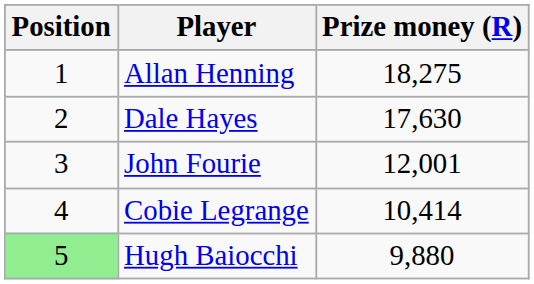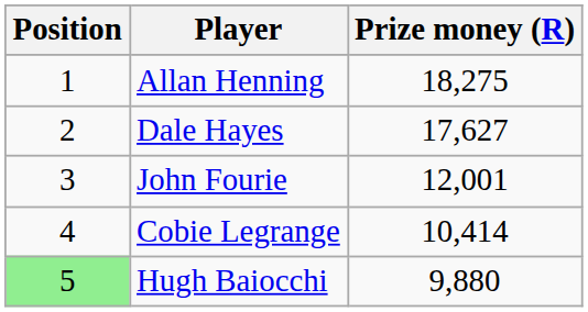 <table class=wikitable>
 <tr>
 <th>Position</th>
 <th>Player</th>
 <th>Prize money (<a href='#'>R</a>)</th>
 </tr>
 <tr>
 <td align=center>1</td>
 <td> <a href='#'>Allan Henning</a></td>
 <td align=center>18,275</td>
 </tr>
 <tr>
 <td align=center>2</td>
 <td> <a href='#'>Dale Hayes</a></td>
-<td align=center>17,630</td>
+<td align=center>17,627</td>
 </tr>
 <tr>
 <td align=center>3</td>
 <td> <a href='#'>John Fourie</a></td>
 <td align=center>12,001</td>
 </tr>
 <tr>
 <td align=center>4</td>
 <td> <a href='#'>Cobie Legrange</a></td>
 <td align=center>10,414</td>
 </tr>
 <tr>
 <td align=center style="background: lightgreen;">5</td>
 <td> <a href='#'>Hugh Baiocchi</a></td>
 <td align=center>9,880</td>
 </tr>
 </table>
